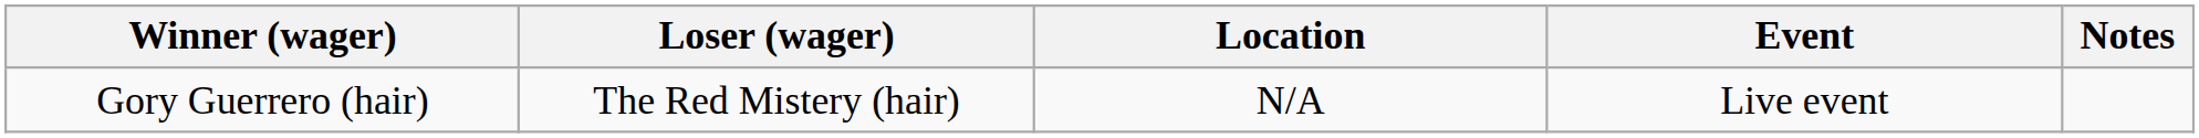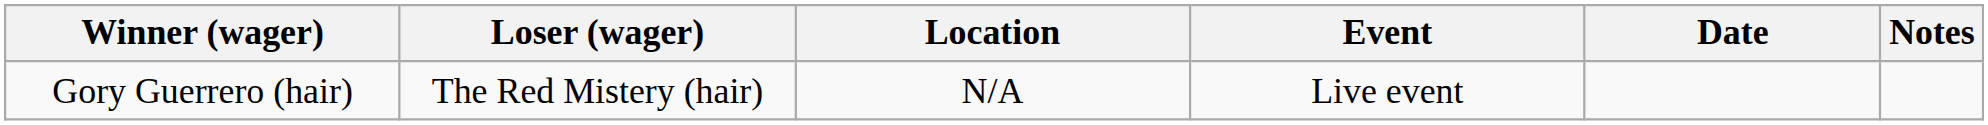 <table class="wikitable sortable" width=100%  style="text-align: center">
 <tr>
 <th width=20% scope="col">Winner (wager)</th>
 <th width=20% scope="col">Loser (wager)</th>
 <th width=20% scope="col">Location</th>
 <th width=20% scope="col">Event</th>
+<th width=15% scope="col">Date</th>
 <th class="unsortable" width=5% scope="col">Notes</th>
 </tr>
 <tr>
 <td>Gory Guerrero (hair)</td>
 <td>The Red Mistery (hair)</td>
 <td>N/A</td>
 <td>Live event</td>
+<td></td>
 <td> </td>
 </tr>
 </table>
